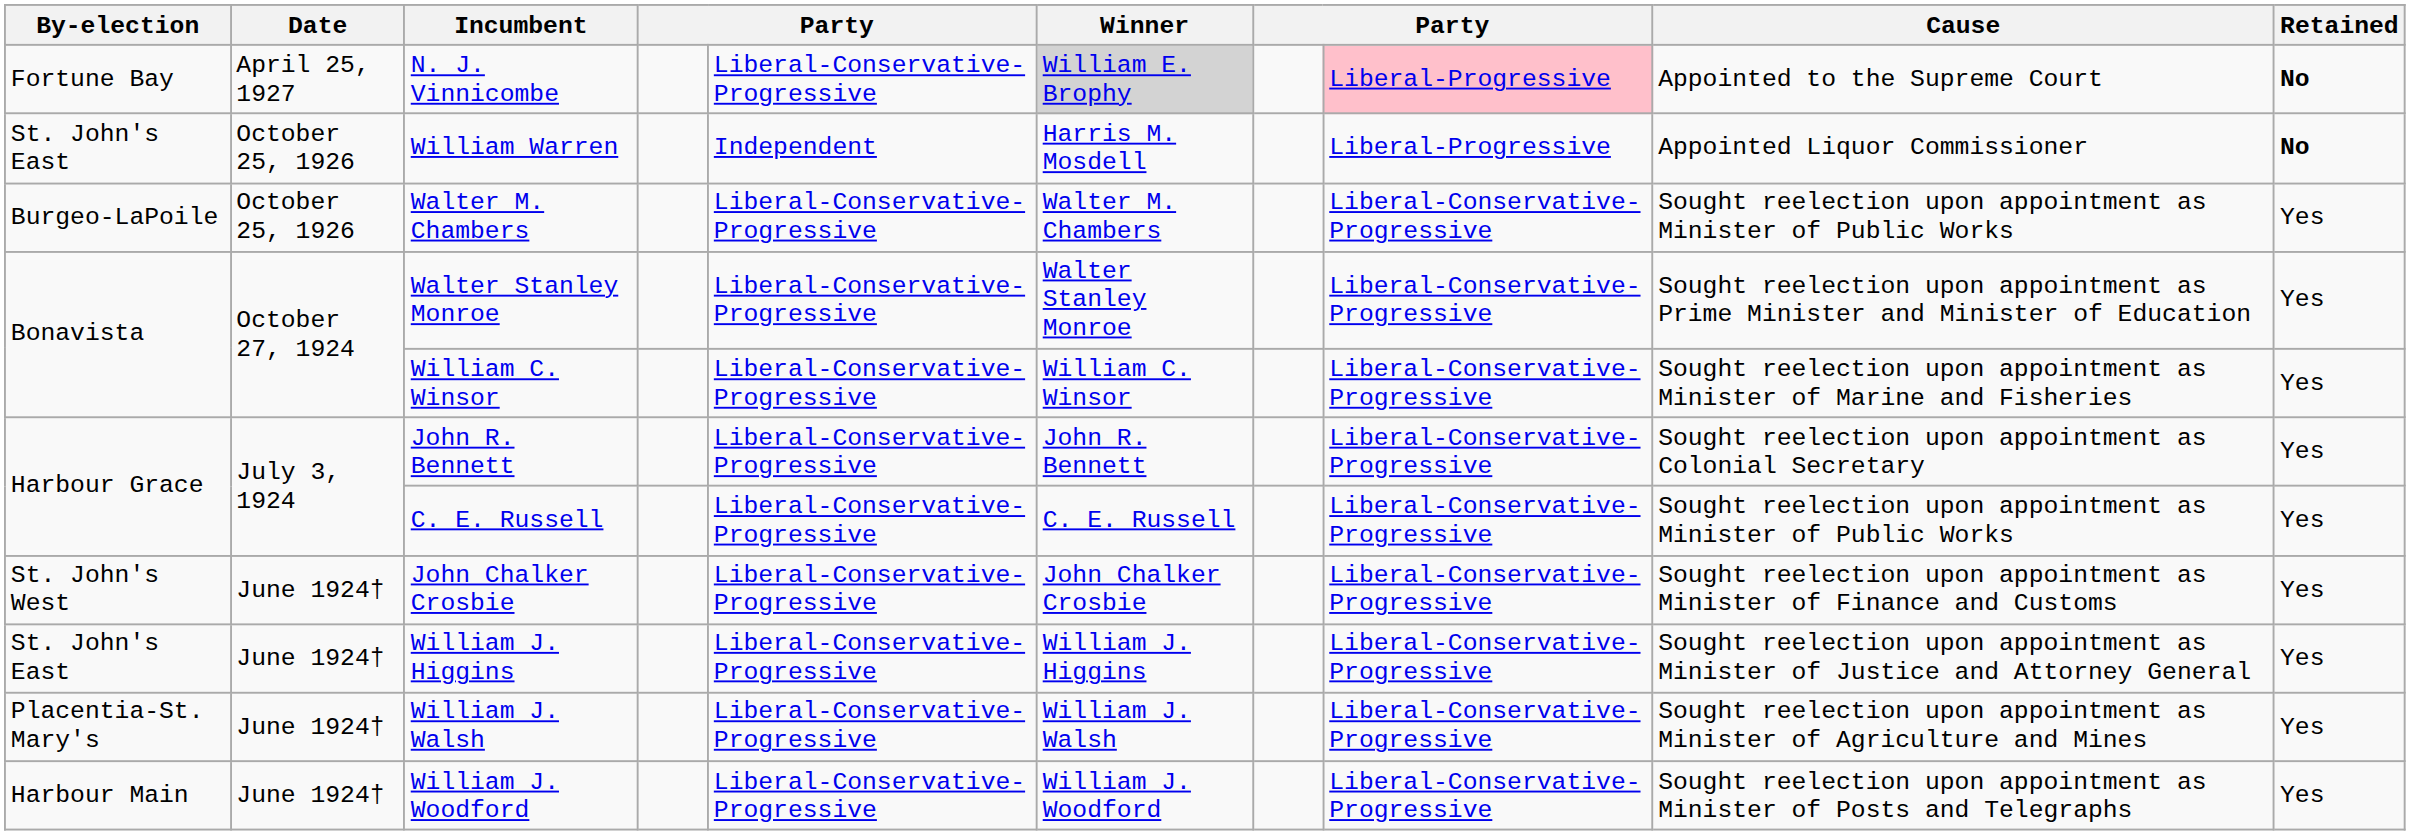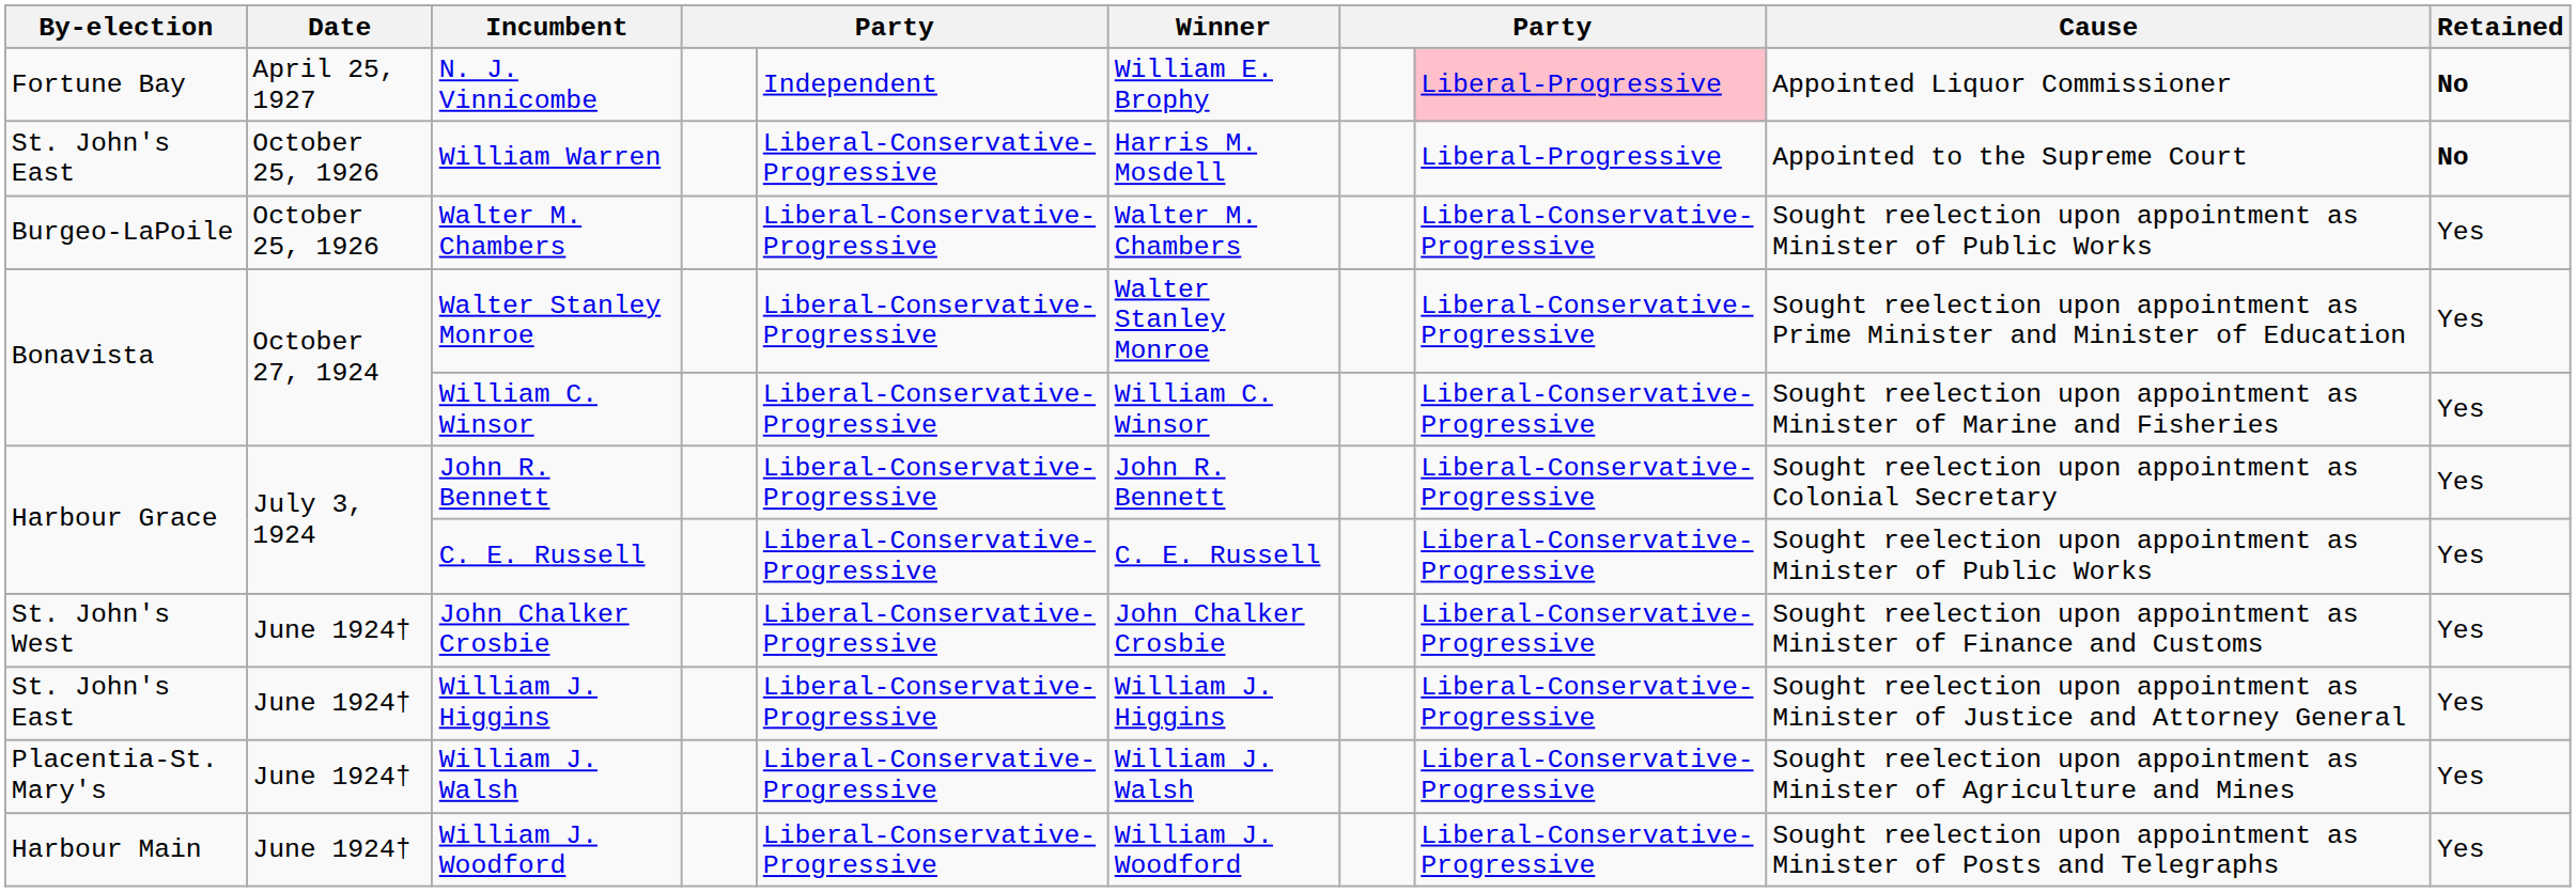 <table class=wikitable style="width:100%">
 <tr>
 <th>By-election</th>
 <th>Date</th>
 <th>Incumbent</th>
 <th colspan=2>Party</th>
 <th>Winner</th>
 <th colspan=2>Party</th>
 <th>Cause</th>
 <th>Retained</th>
 </tr>
 <tr>
 <td>Fortune Bay</td>
 <td>April 25, 1927</td>
 <td><a href='#'>N. J. Vinnicombe</a></td>
 <td>    </td>
-<td><a href='#'>Liberal-Conservative-Progressive</a></td>
-<td style="background: lightgrey;"><a href='#'>William E. Brophy</a></td>
+<td><a href='#'>Independent</a></td>
+<td><a href='#'>William E. Brophy</a></td>
 <td>    </td>
 <td style="background: pink;"><a href='#'>Liberal-Progressive</a></td>
-<td>Appointed to the Supreme Court</td>
+<td>Appointed Liquor Commissioner</td>
 <td><strong>No</strong></td>
 </tr>
 <tr>
 <td>St. John's East</td>
 <td>October 25, 1926</td>
 <td><a href='#'>William Warren</a></td>
 <td>    </td>
-<td><a href='#'>Independent</a></td>
+<td><a href='#'>Liberal-Conservative-Progressive</a></td>
 <td><a href='#'>Harris M. Mosdell</a></td>
 <td>    </td>
 <td><a href='#'>Liberal-Progressive</a></td>
-<td>Appointed Liquor Commissioner</td>
+<td>Appointed to the Supreme Court</td>
 <td><strong>No</strong></td>
 </tr>
 <tr>
 <td>Burgeo-LaPoile</td>
 <td>October 25, 1926</td>
 <td><a href='#'>Walter M. Chambers</a></td>
 <td>    </td>
 <td><a href='#'>Liberal-Conservative-Progressive</a></td>
 <td><a href='#'>Walter M. Chambers</a></td>
 <td>    </td>
 <td><a href='#'>Liberal-Conservative-Progressive</a></td>
 <td>Sought reelection upon appointment as Minister of Public Works</td>
 <td>Yes</td>
 </tr>
 <tr>
 <td rowspan=2>Bonavista</td>
 <td rowspan=2>October 27, 1924</td>
 <td><a href='#'>Walter Stanley Monroe</a></td>
 <td>    </td>
 <td><a href='#'>Liberal-Conservative-Progressive</a></td>
 <td><a href='#'>Walter Stanley Monroe</a></td>
 <td>    </td>
 <td><a href='#'>Liberal-Conservative-Progressive</a></td>
 <td>Sought reelection upon appointment as Prime Minister and Minister of Education</td>
 <td>Yes</td>
 </tr>
 <tr>
 <td><a href='#'>William C. Winsor</a></td>
 <td>    </td>
 <td><a href='#'>Liberal-Conservative-Progressive</a></td>
 <td><a href='#'>William C. Winsor</a></td>
 <td>    </td>
 <td><a href='#'>Liberal-Conservative-Progressive</a></td>
 <td>Sought reelection upon appointment as Minister of Marine and Fisheries</td>
 <td>Yes</td>
 </tr>
 <tr>
 <td rowspan=2>Harbour Grace</td>
 <td rowspan=2>July 3, 1924</td>
 <td><a href='#'>John R. Bennett</a></td>
 <td>    </td>
 <td><a href='#'>Liberal-Conservative-Progressive</a></td>
 <td><a href='#'>John R. Bennett</a></td>
 <td>    </td>
 <td><a href='#'>Liberal-Conservative-Progressive</a></td>
 <td>Sought reelection upon appointment as Colonial Secretary</td>
 <td>Yes</td>
 </tr>
 <tr>
 <td><a href='#'>C. E. Russell</a></td>
 <td>    </td>
 <td><a href='#'>Liberal-Conservative-Progressive</a></td>
 <td><a href='#'>C. E. Russell</a></td>
 <td>    </td>
 <td><a href='#'>Liberal-Conservative-Progressive</a></td>
 <td>Sought reelection upon appointment as Minister of Public Works</td>
 <td>Yes</td>
 </tr>
 <tr>
 <td>St. John's West</td>
 <td>June 1924†</td>
 <td><a href='#'>John Chalker Crosbie</a></td>
 <td>    </td>
 <td><a href='#'>Liberal-Conservative-Progressive</a></td>
 <td><a href='#'>John Chalker Crosbie</a></td>
 <td>    </td>
 <td><a href='#'>Liberal-Conservative-Progressive</a></td>
 <td>Sought reelection upon appointment as Minister of Finance and Customs</td>
 <td>Yes</td>
 </tr>
 <tr>
 <td>St. John's East</td>
 <td>June 1924†</td>
 <td><a href='#'>William J. Higgins</a></td>
 <td>    </td>
 <td><a href='#'>Liberal-Conservative-Progressive</a></td>
 <td><a href='#'>William J. Higgins</a></td>
 <td>    </td>
 <td><a href='#'>Liberal-Conservative-Progressive</a></td>
 <td>Sought reelection upon appointment as Minister of Justice and Attorney General</td>
 <td>Yes</td>
 </tr>
 <tr>
 <td>Placentia-St. Mary's</td>
 <td>June 1924†</td>
 <td><a href='#'>William J. Walsh</a></td>
 <td>    </td>
 <td><a href='#'>Liberal-Conservative-Progressive</a></td>
 <td><a href='#'>William J. Walsh</a></td>
 <td>    </td>
 <td><a href='#'>Liberal-Conservative-Progressive</a></td>
 <td>Sought reelection upon appointment as Minister of Agriculture and Mines</td>
 <td>Yes</td>
 </tr>
 <tr>
 <td>Harbour Main</td>
 <td>June 1924†</td>
 <td><a href='#'>William J. Woodford</a></td>
 <td>    </td>
 <td><a href='#'>Liberal-Conservative-Progressive</a></td>
 <td><a href='#'>William J. Woodford</a></td>
 <td>    </td>
 <td><a href='#'>Liberal-Conservative-Progressive</a></td>
 <td>Sought reelection upon appointment as Minister of Posts and Telegraphs</td>
 <td>Yes</td>
 </tr>
 </table>
